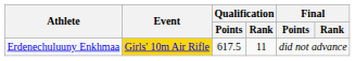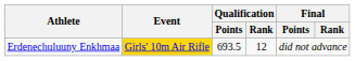 <table class="wikitable" style="font-size:90%;">
 <tr>
 <th rowspan=2>Athlete</th>
 <th rowspan=2>Event</th>
 <th colspan=2>Qualification</th>
 <th colspan=2>Final</th>
 </tr>
 <tr style="font-size:95%">
 <th>Points</th>
 <th>Rank</th>
 <th>Points</th>
 <th>Rank</th>
 </tr>
 <tr align=center>
 <td align=left><a href='#'>Erdenechuluuny Enkhmaa</a></td>
 <td align=left style="background: gold;"><a href='#'>Girls' 10m Air Rifle</a></td>
-<td>617.5</td>
-<td>11</td>
+<td>693.5</td>
+<td>12</td>
 <td colspan=2><em>did not advance</em></td>
 </tr>
 </table>
